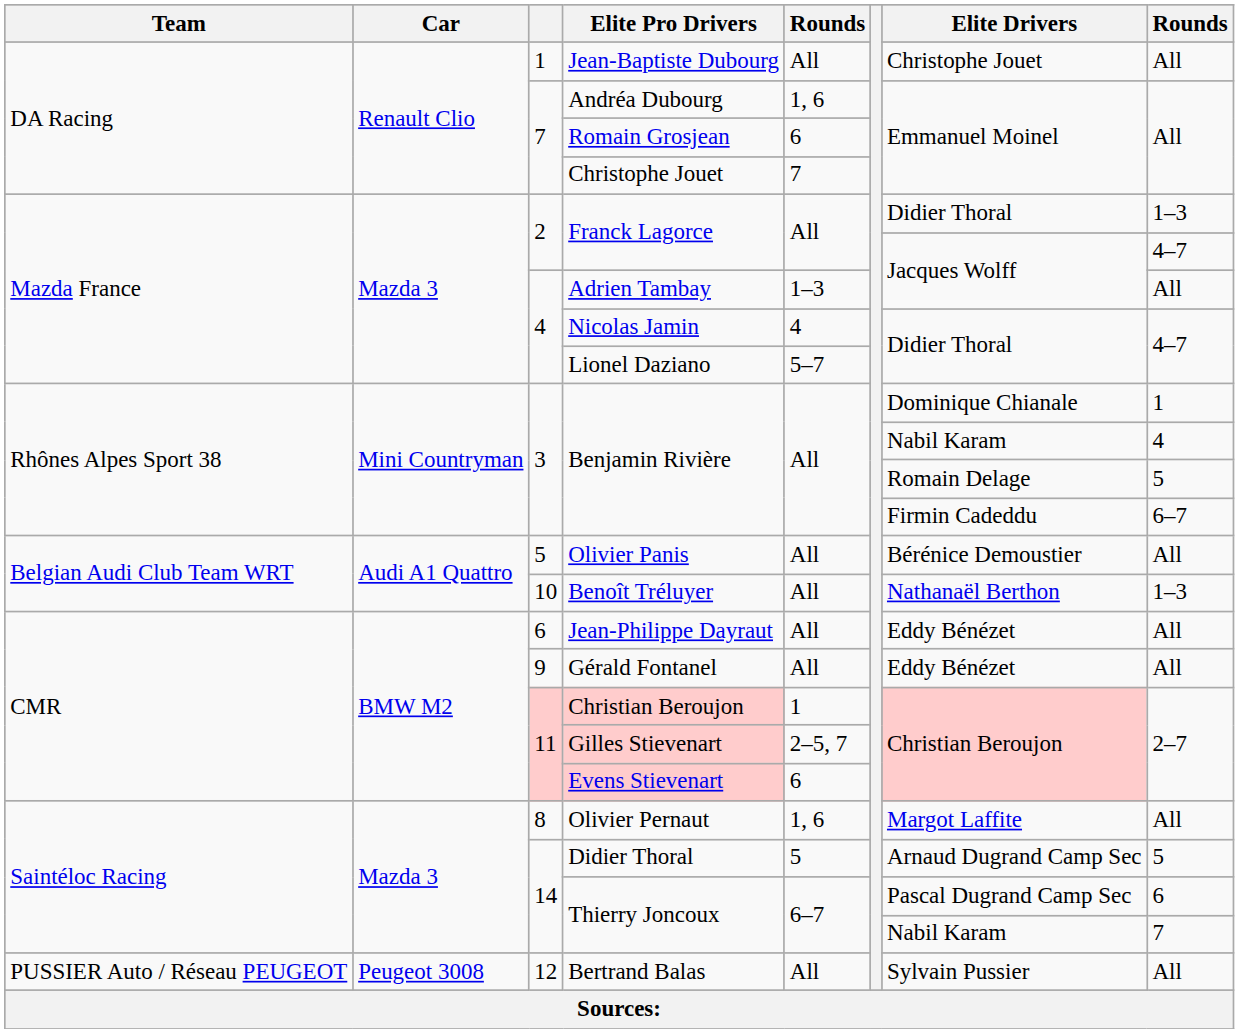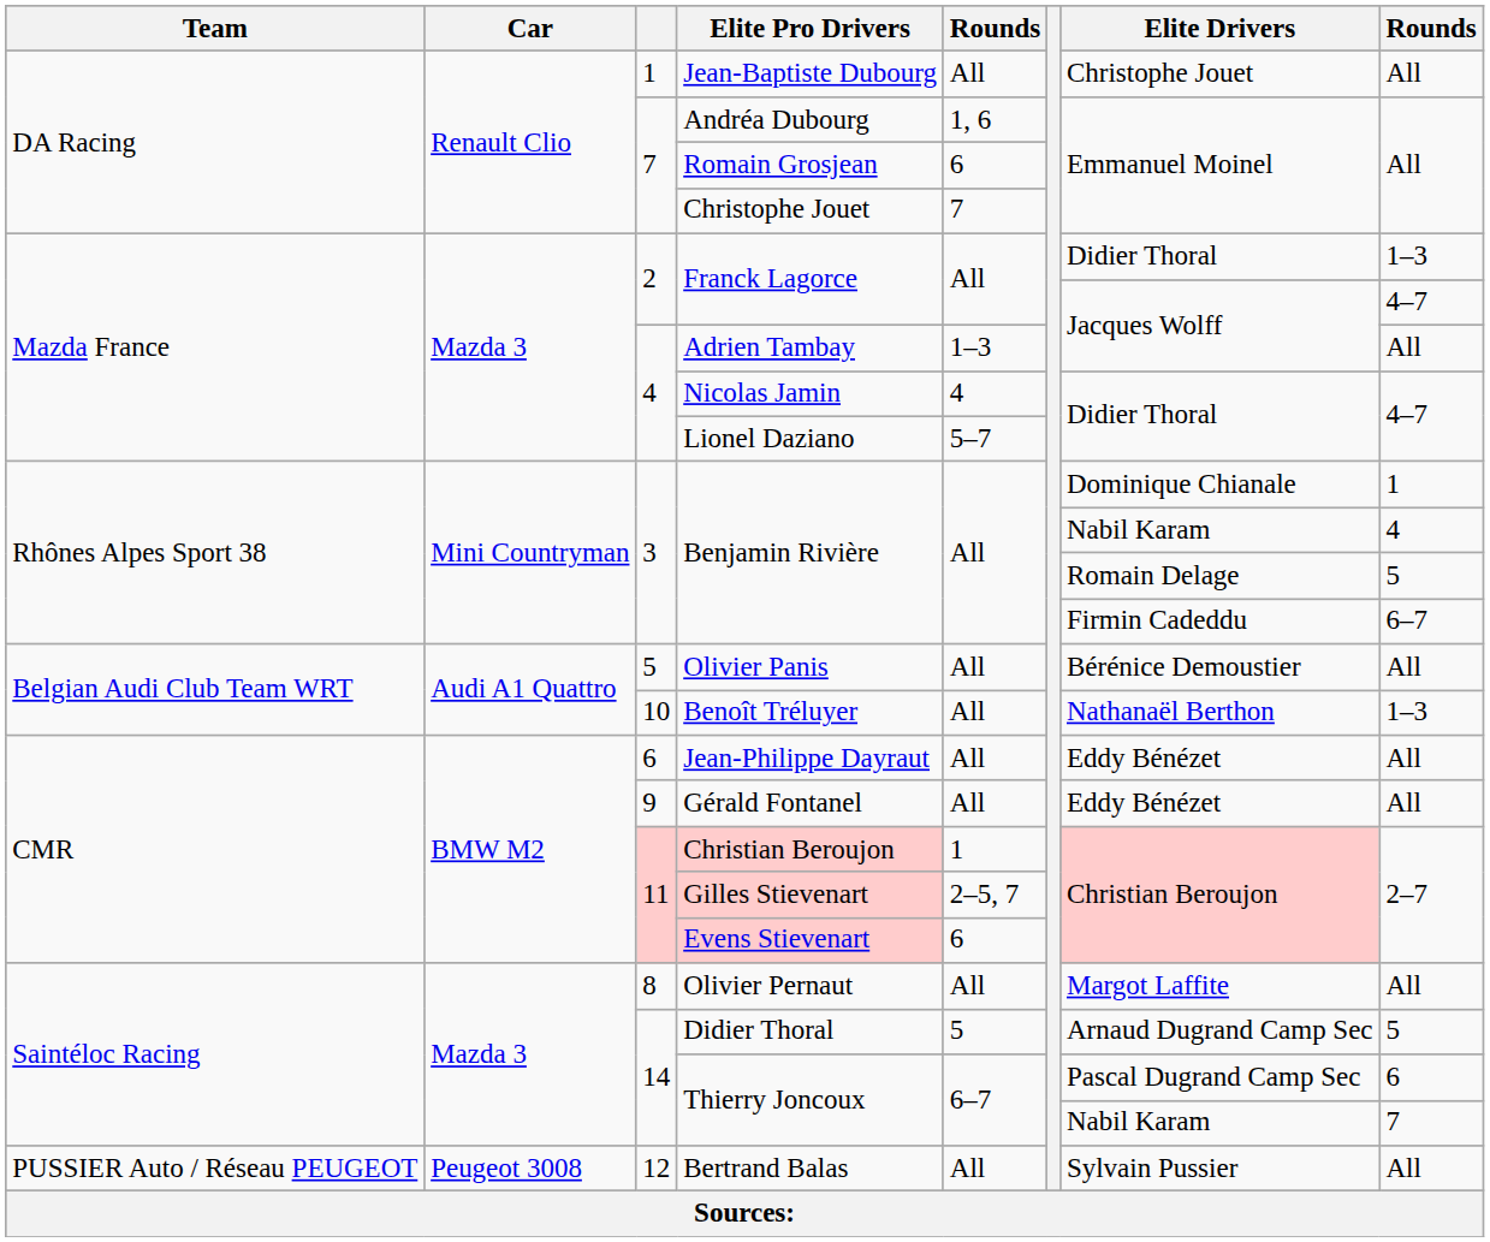 <table class="wikitable" style="font-size: 85%">
 <tr>
 <th>Team</th>
 <th>Car</th>
 <th></th>
 <th>Elite Pro Drivers</th>
 <th>Rounds</th>
 <th rowspan=26></th>
 <th>Elite Drivers</th>
 <th>Rounds</th>
 </tr>
 <tr>
 <td rowspan=4> DA Racing</td>
 <td rowspan=4><a href='#'>Renault Clio</a></td>
 <td>1</td>
 <td> <a href='#'>Jean-Baptiste Dubourg</a></td>
 <td>All</td>
 <td> Christophe Jouet</td>
 <td>All</td>
 </tr>
 <tr>
 <td rowspan=3>7</td>
 <td> Andréa Dubourg</td>
 <td>1, 6</td>
 <td rowspan=3> Emmanuel Moinel</td>
 <td rowspan=3>All</td>
 </tr>
 <tr>
 <td> <a href='#'>Romain Grosjean</a></td>
 <td>6</td>
 </tr>
 <tr>
 <td> Christophe Jouet</td>
 <td>7</td>
 </tr>
 <tr>
 <td rowspan=5> <a href='#'>Mazda</a> France</td>
 <td rowspan=5><a href='#'>Mazda 3</a></td>
 <td rowspan=2>2</td>
 <td rowspan=2> <a href='#'>Franck Lagorce</a></td>
 <td rowspan=2>All</td>
 <td> Didier Thoral</td>
 <td>1–3</td>
 </tr>
 <tr>
 <td rowspan=2> Jacques Wolff</td>
 <td>4–7</td>
 </tr>
 <tr>
 <td rowspan=3>4</td>
 <td> <a href='#'>Adrien Tambay</a></td>
 <td>1–3</td>
 <td>All</td>
 </tr>
 <tr>
 <td> <a href='#'>Nicolas Jamin</a></td>
 <td>4</td>
 <td rowspan=2> Didier Thoral</td>
 <td rowspan=2>4–7</td>
 </tr>
 <tr>
 <td> Lionel Daziano</td>
 <td>5–7</td>
 </tr>
 <tr>
 <td rowspan=4> Rhônes Alpes Sport 38</td>
 <td rowspan=4><a href='#'>Mini Countryman</a></td>
 <td rowspan=4>3</td>
 <td rowspan=4> Benjamin Rivière</td>
 <td rowspan=4>All</td>
 <td> Dominique Chianale</td>
 <td>1</td>
 </tr>
 <tr>
 <td> Nabil Karam</td>
 <td>4</td>
 </tr>
 <tr>
 <td> Romain Delage</td>
 <td>5</td>
 </tr>
 <tr>
 <td> Firmin Cadeddu</td>
 <td>6–7</td>
 </tr>
 <tr>
 <td rowspan=2> <a href='#'>Belgian Audi Club Team WRT</a></td>
 <td rowspan=2><a href='#'>Audi A1 Quattro</a></td>
 <td>5</td>
 <td> <a href='#'>Olivier Panis</a></td>
 <td>All</td>
 <td> Bérénice Demoustier</td>
 <td>All</td>
 </tr>
 <tr>
 <td>10</td>
 <td> <a href='#'>Benoît Tréluyer</a></td>
 <td>All</td>
 <td> <a href='#'>Nathanaël Berthon</a></td>
 <td>1–3</td>
 </tr>
 <tr>
 <td rowspan=5> CMR</td>
 <td rowspan=5><a href='#'>BMW M2</a></td>
 <td>6</td>
 <td> <a href='#'>Jean-Philippe Dayraut</a></td>
 <td>All</td>
 <td> Eddy Bénézet</td>
 <td>All</td>
 </tr>
 <tr>
 <td>9</td>
 <td> Gérald Fontanel</td>
 <td>All</td>
 <td> Eddy Bénézet</td>
 <td>All</td>
 </tr>
 <tr>
 <td style="background:#FFCCCC;" rowspan=3>11</td>
 <td style="background:#FFCCCC;"> Christian Beroujon</td>
 <td>1</td>
 <td style="background:#FFCCCC;" rowspan=3> Christian Beroujon</td>
 <td rowspan=3>2–7</td>
 </tr>
 <tr>
 <td style="background:#FFCCCC;"> Gilles Stievenart</td>
 <td>2–5, 7</td>
 </tr>
 <tr>
 <td style="background:#FFCCCC;"> <a href='#'>Evens Stievenart</a></td>
 <td>6</td>
 </tr>
 <tr>
 <td rowspan=4> <a href='#'>Saintéloc Racing</a></td>
 <td rowspan=4><a href='#'>Mazda 3</a></td>
 <td>8</td>
 <td> Olivier Pernaut</td>
-<td>1, 6</td>
+<td>All</td>
 <td> <a href='#'>Margot Laffite</a></td>
 <td>All</td>
 </tr>
 <tr>
 <td rowspan=3>14</td>
 <td> Didier Thoral</td>
 <td>5</td>
 <td> Arnaud Dugrand Camp Sec</td>
 <td>5</td>
 </tr>
 <tr>
 <td rowspan=2> Thierry Joncoux</td>
 <td rowspan=2>6–7</td>
 <td> Pascal Dugrand Camp Sec</td>
 <td>6</td>
 </tr>
 <tr>
 <td> Nabil Karam</td>
 <td>7</td>
 </tr>
 <tr>
 <td> PUSSIER Auto / Réseau <a href='#'>PEUGEOT</a></td>
 <td><a href='#'>Peugeot 3008</a></td>
 <td>12</td>
 <td> Bertrand Balas</td>
 <td>All</td>
 <td> Sylvain Pussier</td>
 <td>All</td>
 </tr>
 <tr>
 <th colspan=8>Sources:</th>
 </tr>
 </table>
